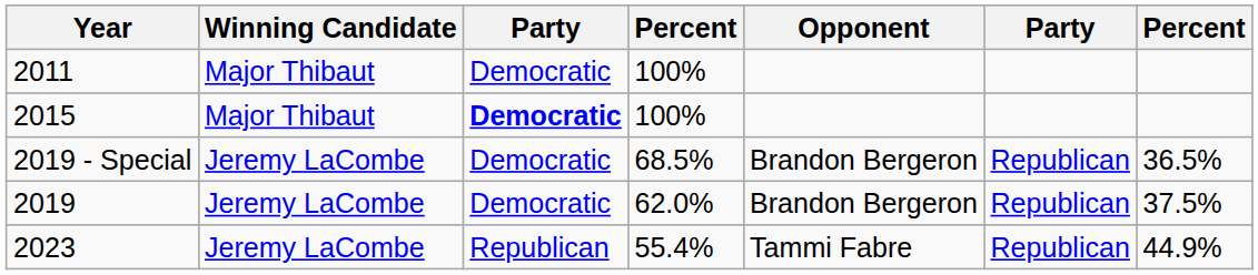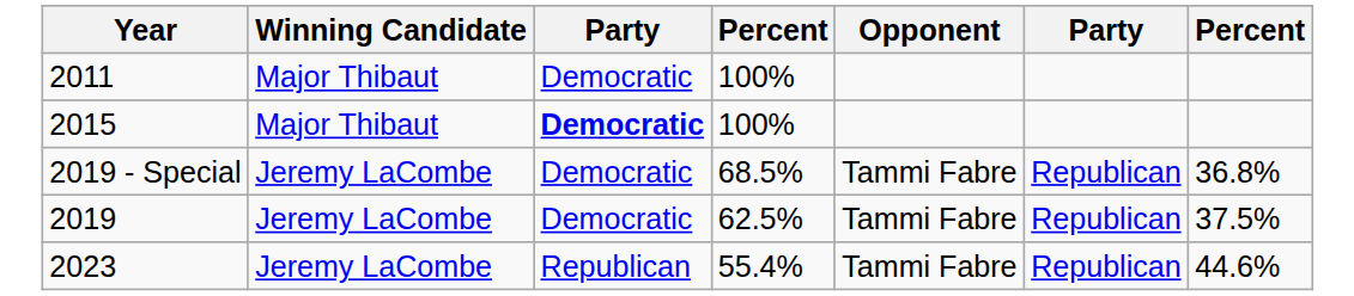 <table class="wikitable" style="margin:0.5em auto; font-size:95%;">
 <tr>
 <th>Year</th>
 <th>Winning Candidate</th>
 <th>Party</th>
 <th>Percent</th>
 <th>Opponent</th>
 <th>Party</th>
 <th>Percent</th>
 </tr>
 <tr>
 <td>2011</td>
 <td><a href='#'>Major Thibaut</a></td>
 <td><a href='#'>Democratic</a></td>
 <td>100%</td>
 <td></td>
 <td></td>
 <td></td>
 </tr>
 <tr>
 <td>2015</td>
 <td><a href='#'>Major Thibaut</a></td>
 <td><strong><a href='#'>Democratic</a></strong></td>
 <td>100%</td>
 <td></td>
 <td></td>
 <td></td>
 </tr>
 <tr>
 <td>2019 - Special</td>
 <td><a href='#'>Jeremy LaCombe</a></td>
 <td><a href='#'>Democratic</a></td>
 <td>68.5%</td>
-<td>Brandon Bergeron</td>
+<td>Tammi Fabre</td>
 <td><a href='#'>Republican</a></td>
-<td>36.5%</td>
+<td>36.8%</td>
 </tr>
 <tr>
 <td>2019</td>
 <td><a href='#'>Jeremy LaCombe</a></td>
 <td><a href='#'>Democratic</a></td>
-<td>62.0%</td>
-<td>Brandon Bergeron</td>
+<td>62.5%</td>
+<td>Tammi Fabre</td>
 <td><a href='#'>Republican</a></td>
 <td>37.5%</td>
 </tr>
 <tr>
 <td>2023</td>
 <td><a href='#'>Jeremy LaCombe</a></td>
 <td><a href='#'>Republican</a></td>
 <td>55.4%</td>
 <td>Tammi Fabre</td>
 <td><a href='#'>Republican</a></td>
-<td>44.9%</td>
+<td>44.6%</td>
 </tr>
 </table>
